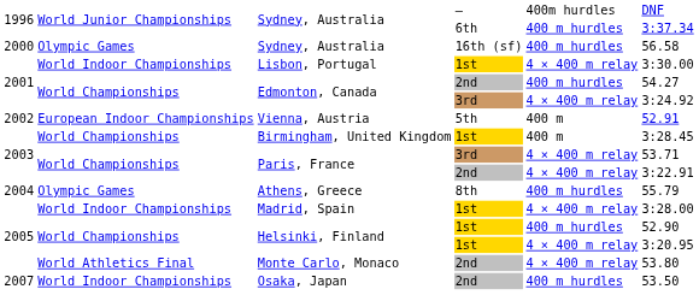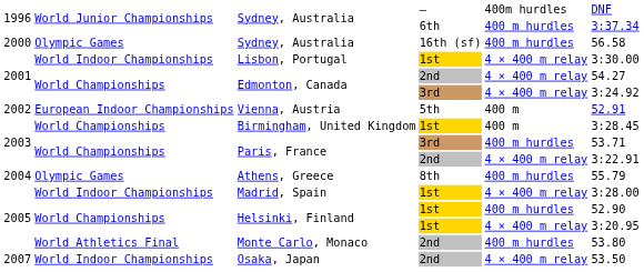 <table>
 <tr>
 <td rowspan=2>1996</td>
 <td rowspan=2><a href='#'>World Junior Championships</a></td>
 <td rowspan=2><a href='#'>Sydney</a>, Australia</td>
 <td>—</td>
 <td>400m hurdles</td>
 <td><a href='#'>DNF</a></td>
 </tr>
 <tr>
 <td>6th</td>
 <td><a href='#'>400 m hurdles</a></td>
 <td><a href='#'>3:37.34</a></td>
 </tr>
 <tr>
 <td>2000</td>
 <td><a href='#'>Olympic Games</a></td>
 <td><a href='#'>Sydney</a>, Australia</td>
 <td>16th (sf)</td>
 <td><a href='#'>400 m hurdles</a></td>
 <td>56.58</td>
 </tr>
 <tr>
 <td rowspan=3>2001</td>
 <td><a href='#'>World Indoor Championships</a></td>
 <td><a href='#'>Lisbon</a>, Portugal</td>
 <td bgcolor="gold">1st</td>
 <td><a href='#'>4 × 400 m relay</a></td>
 <td>3:30.00</td>
 </tr>
 <tr>
 <td rowspan=2><a href='#'>World Championships</a></td>
 <td rowspan=2><a href='#'>Edmonton</a>, Canada</td>
 <td bgcolor="silver">2nd</td>
-<td><a href='#'>400 m hurdles</a></td>
+<td><a href='#'>4 × 400 m relay</a></td>
 <td>54.27</td>
 </tr>
 <tr>
 <td bgcolor="cc9966">3rd</td>
 <td><a href='#'>4 × 400 m relay</a></td>
 <td>3:24.92</td>
 </tr>
 <tr>
 <td>2002</td>
 <td><a href='#'>European Indoor Championships</a></td>
 <td><a href='#'>Vienna</a>, Austria</td>
 <td>5th</td>
 <td>400 m</td>
 <td><a href='#'>52.91</a></td>
 </tr>
 <tr>
 <td rowspan=3>2003</td>
 <td><a href='#'>World Championships</a></td>
 <td><a href='#'>Birmingham</a>, United Kingdom</td>
 <td bgcolor="gold">1st</td>
 <td>400 m</td>
 <td>3:28.45</td>
 </tr>
 <tr>
 <td rowspan=2><a href='#'>World Championships</a></td>
 <td rowspan=2><a href='#'>Paris</a>, France</td>
 <td bgcolor="cc9966">3rd</td>
-<td><a href='#'>4 × 400 m relay</a></td>
+<td><a href='#'>400 m hurdles</a></td>
 <td>53.71</td>
 </tr>
 <tr>
 <td bgcolor="silver">2nd</td>
 <td><a href='#'>4 × 400 m relay</a></td>
 <td>3:22.91</td>
 </tr>
 <tr>
 <td>2004</td>
 <td><a href='#'>Olympic Games</a></td>
 <td><a href='#'>Athens</a>, Greece</td>
 <td>8th</td>
 <td><a href='#'>400 m hurdles</a></td>
 <td>55.79</td>
 </tr>
 <tr>
 <td rowspan=4>2005</td>
 <td><a href='#'>World Indoor Championships</a></td>
 <td><a href='#'>Madrid</a>, Spain</td>
 <td bgcolor="gold">1st</td>
 <td><a href='#'>4 × 400 m relay</a></td>
 <td>3:28.00 </td>
 </tr>
 <tr>
 <td rowspan=2><a href='#'>World Championships</a></td>
 <td rowspan=2><a href='#'>Helsinki</a>, Finland</td>
 <td bgcolor="gold">1st</td>
 <td><a href='#'>400 m hurdles</a></td>
 <td>52.90</td>
 </tr>
 <tr>
 <td bgcolor="gold">1st</td>
 <td><a href='#'>4 × 400 m relay</a></td>
 <td>3:20.95</td>
 </tr>
 <tr>
 <td><a href='#'>World Athletics Final</a></td>
 <td><a href='#'>Monte Carlo</a>, Monaco</td>
 <td bgcolor="silver">2nd</td>
-<td><a href='#'>4 × 400 m relay</a></td>
+<td><a href='#'>400 m hurdles</a></td>
 <td>53.80</td>
 </tr>
 <tr>
 <td>2007</td>
 <td><a href='#'>World Indoor Championships</a></td>
 <td><a href='#'>Osaka</a>, Japan</td>
 <td bgcolor="silver">2nd</td>
-<td><a href='#'>400 m hurdles</a></td>
+<td><a href='#'>4 × 400 m relay</a></td>
 <td>53.50</td>
 </tr>
 </table>
